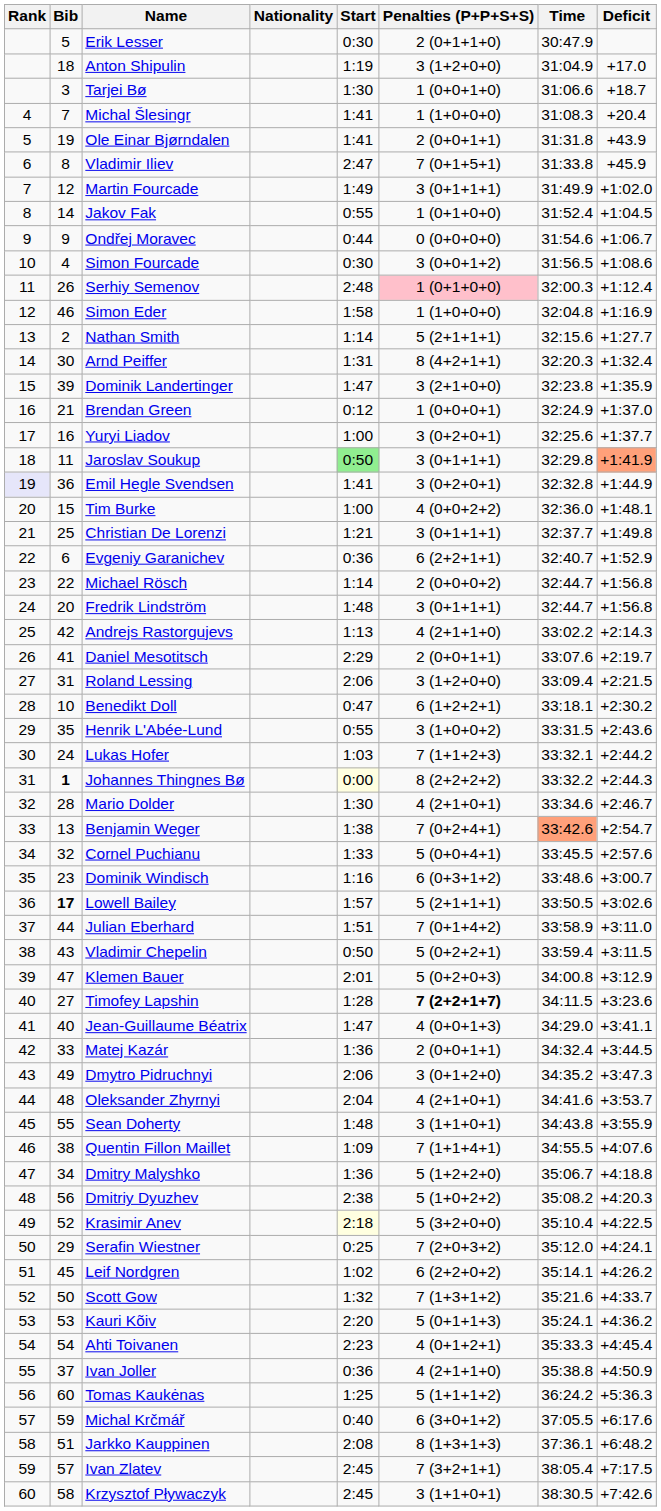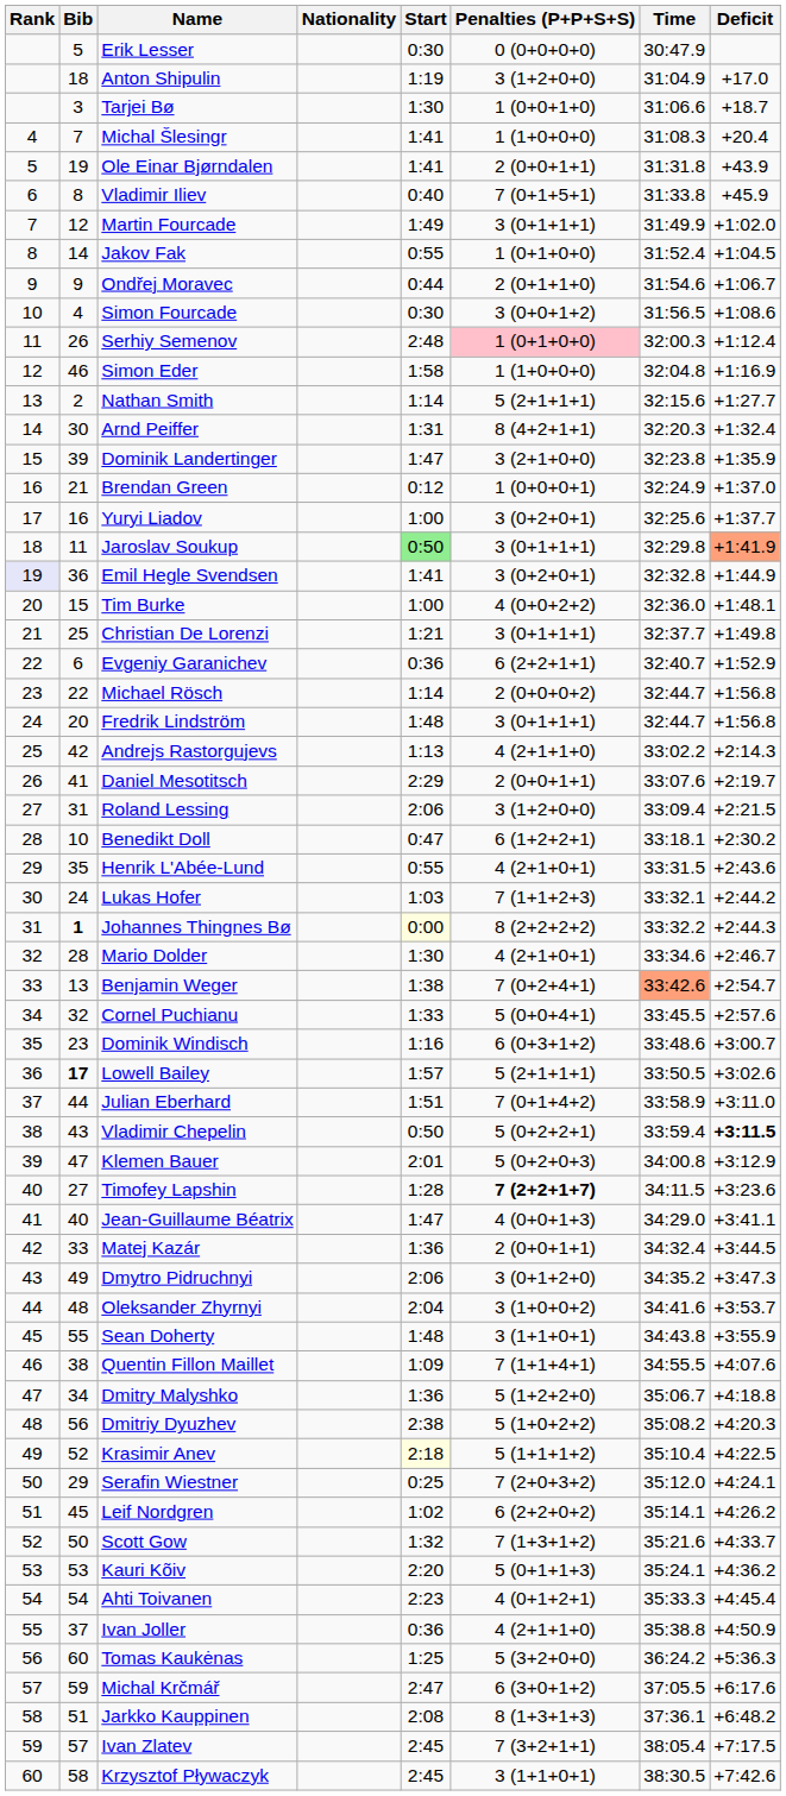 <table class="wikitable sortable" style="text-align:center">
 <tr>
 <th>Rank</th>
 <th>Bib</th>
 <th>Name</th>
 <th>Nationality</th>
 <th>Start</th>
 <th>Penalties (P+P+S+S)</th>
 <th>Time</th>
 <th>Deficit</th>
 </tr>
 <tr>
 <td></td>
 <td>5</td>
 <td align=left><a href='#'>Erik Lesser</a></td>
 <td align=left></td>
 <td>0:30</td>
-<td>2 (0+1+1+0)</td>
+<td>0 (0+0+0+0)</td>
 <td>30:47.9</td>
 <td></td>
 </tr>
 <tr>
 <td></td>
 <td>18</td>
 <td align=left><a href='#'>Anton Shipulin</a></td>
 <td align=left></td>
 <td>1:19</td>
 <td>3 (1+2+0+0)</td>
 <td>31:04.9</td>
 <td>+17.0</td>
 </tr>
 <tr>
 <td></td>
 <td>3</td>
 <td align=left><a href='#'>Tarjei Bø</a></td>
 <td align=left></td>
 <td>1:30</td>
 <td>1 (0+0+1+0)</td>
 <td>31:06.6</td>
 <td>+18.7</td>
 </tr>
 <tr>
 <td>4</td>
 <td>7</td>
 <td align=left><a href='#'>Michal Šlesingr</a></td>
 <td align=left></td>
 <td>1:41</td>
 <td>1 (1+0+0+0)</td>
 <td>31:08.3</td>
 <td>+20.4</td>
 </tr>
 <tr>
 <td>5</td>
 <td>19</td>
 <td align=left><a href='#'>Ole Einar Bjørndalen</a></td>
 <td align=left></td>
 <td>1:41</td>
 <td>2 (0+0+1+1)</td>
 <td>31:31.8</td>
 <td>+43.9</td>
 </tr>
 <tr>
 <td>6</td>
 <td>8</td>
 <td align=left><a href='#'>Vladimir Iliev</a></td>
 <td align=left></td>
-<td>2:47</td>
+<td>0:40</td>
 <td>7 (0+1+5+1)</td>
 <td>31:33.8</td>
 <td>+45.9</td>
 </tr>
 <tr>
 <td>7</td>
 <td>12</td>
 <td align=left><a href='#'>Martin Fourcade</a></td>
 <td align=left></td>
 <td>1:49</td>
 <td>3 (0+1+1+1)</td>
 <td>31:49.9</td>
 <td>+1:02.0</td>
 </tr>
 <tr>
 <td>8</td>
 <td>14</td>
 <td align=left><a href='#'>Jakov Fak</a></td>
 <td align=left></td>
 <td>0:55</td>
 <td>1 (0+1+0+0)</td>
 <td>31:52.4</td>
 <td>+1:04.5</td>
 </tr>
 <tr>
 <td>9</td>
 <td>9</td>
 <td align=left><a href='#'>Ondřej Moravec</a></td>
 <td align=left></td>
 <td>0:44</td>
-<td>0 (0+0+0+0)</td>
+<td>2 (0+1+1+0)</td>
 <td>31:54.6</td>
 <td>+1:06.7</td>
 </tr>
 <tr>
 <td>10</td>
 <td>4</td>
 <td align=left><a href='#'>Simon Fourcade</a></td>
 <td align=left></td>
 <td>0:30</td>
 <td>3 (0+0+1+2)</td>
 <td>31:56.5</td>
 <td>+1:08.6</td>
 </tr>
 <tr>
 <td>11</td>
 <td>26</td>
 <td align=left><a href='#'>Serhiy Semenov</a></td>
 <td align=left></td>
 <td>2:48</td>
 <td style="background: pink;">1 (0+1+0+0)</td>
 <td>32:00.3</td>
 <td>+1:12.4</td>
 </tr>
 <tr>
 <td>12</td>
 <td>46</td>
 <td align=left><a href='#'>Simon Eder</a></td>
 <td align=left></td>
 <td>1:58</td>
 <td>1 (1+0+0+0)</td>
 <td>32:04.8</td>
 <td>+1:16.9</td>
 </tr>
 <tr>
 <td>13</td>
 <td>2</td>
 <td align=left><a href='#'>Nathan Smith</a></td>
 <td align=left></td>
 <td>1:14</td>
 <td>5 (2+1+1+1)</td>
 <td>32:15.6</td>
 <td>+1:27.7</td>
 </tr>
 <tr>
 <td>14</td>
 <td>30</td>
 <td align=left><a href='#'>Arnd Peiffer</a></td>
 <td align=left></td>
 <td>1:31</td>
 <td>8 (4+2+1+1)</td>
 <td>32:20.3</td>
 <td>+1:32.4</td>
 </tr>
 <tr>
 <td>15</td>
 <td>39</td>
 <td align=left><a href='#'>Dominik Landertinger</a></td>
 <td align=left></td>
 <td>1:47</td>
 <td>3 (2+1+0+0)</td>
 <td>32:23.8</td>
 <td>+1:35.9</td>
 </tr>
 <tr>
 <td>16</td>
 <td>21</td>
 <td align=left><a href='#'>Brendan Green</a></td>
 <td align=left></td>
 <td>0:12</td>
 <td>1 (0+0+0+1)</td>
 <td>32:24.9</td>
 <td>+1:37.0</td>
 </tr>
 <tr>
 <td>17</td>
 <td>16</td>
 <td align=left><a href='#'>Yuryi Liadov</a></td>
 <td align=left></td>
 <td>1:00</td>
 <td>3 (0+2+0+1)</td>
 <td>32:25.6</td>
 <td>+1:37.7</td>
 </tr>
 <tr>
 <td>18</td>
 <td>11</td>
 <td align=left><a href='#'>Jaroslav Soukup</a></td>
 <td align=left></td>
 <td style="background: lightgreen;">0:50</td>
 <td>3 (0+1+1+1)</td>
 <td>32:29.8</td>
 <td style="background: lightsalmon;">+1:41.9</td>
 </tr>
 <tr>
 <td style="background: lavender;">19</td>
 <td>36</td>
 <td align=left><a href='#'>Emil Hegle Svendsen</a></td>
 <td align=left></td>
 <td>1:41</td>
 <td>3 (0+2+0+1)</td>
 <td>32:32.8</td>
 <td>+1:44.9</td>
 </tr>
 <tr>
 <td>20</td>
 <td>15</td>
 <td align=left><a href='#'>Tim Burke</a></td>
 <td align=left></td>
 <td>1:00</td>
 <td>4 (0+0+2+2)</td>
 <td>32:36.0</td>
 <td>+1:48.1</td>
 </tr>
 <tr>
 <td>21</td>
 <td>25</td>
 <td align=left><a href='#'>Christian De Lorenzi</a></td>
 <td align=left></td>
 <td>1:21</td>
 <td>3 (0+1+1+1)</td>
 <td>32:37.7</td>
 <td>+1:49.8</td>
 </tr>
 <tr>
 <td>22</td>
 <td>6</td>
 <td align=left><a href='#'>Evgeniy Garanichev</a></td>
 <td align=left></td>
 <td>0:36</td>
 <td>6 (2+2+1+1)</td>
 <td>32:40.7</td>
 <td>+1:52.9</td>
 </tr>
 <tr>
 <td>23</td>
 <td>22</td>
 <td align=left><a href='#'>Michael Rösch</a></td>
 <td align=left></td>
 <td>1:14</td>
 <td>2 (0+0+0+2)</td>
 <td>32:44.7</td>
 <td>+1:56.8</td>
 </tr>
 <tr>
 <td>24</td>
 <td>20</td>
 <td align=left><a href='#'>Fredrik Lindström</a></td>
 <td align=left></td>
 <td>1:48</td>
 <td>3 (0+1+1+1)</td>
 <td>32:44.7</td>
 <td>+1:56.8</td>
 </tr>
 <tr>
 <td>25</td>
 <td>42</td>
 <td align=left><a href='#'>Andrejs Rastorgujevs</a></td>
 <td align=left></td>
 <td>1:13</td>
 <td>4 (2+1+1+0)</td>
 <td>33:02.2</td>
 <td>+2:14.3</td>
 </tr>
 <tr>
 <td>26</td>
 <td>41</td>
 <td align=left><a href='#'>Daniel Mesotitsch</a></td>
 <td align=left></td>
 <td>2:29</td>
 <td>2 (0+0+1+1)</td>
 <td>33:07.6</td>
 <td>+2:19.7</td>
 </tr>
 <tr>
 <td>27</td>
 <td>31</td>
 <td align=left><a href='#'>Roland Lessing</a></td>
 <td align=left></td>
 <td>2:06</td>
 <td>3 (1+2+0+0)</td>
 <td>33:09.4</td>
 <td>+2:21.5</td>
 </tr>
 <tr>
 <td>28</td>
 <td>10</td>
 <td align=left><a href='#'>Benedikt Doll</a></td>
 <td align=left></td>
 <td>0:47</td>
 <td>6 (1+2+2+1)</td>
 <td>33:18.1</td>
 <td>+2:30.2</td>
 </tr>
 <tr>
 <td>29</td>
 <td>35</td>
 <td align=left><a href='#'>Henrik L'Abée-Lund</a></td>
 <td align=left></td>
 <td>0:55</td>
-<td>3 (1+0+0+2)</td>
+<td>4 (2+1+0+1)</td>
 <td>33:31.5</td>
 <td>+2:43.6</td>
 </tr>
 <tr>
 <td>30</td>
 <td>24</td>
 <td align=left><a href='#'>Lukas Hofer</a></td>
 <td align=left></td>
 <td>1:03</td>
 <td>7 (1+1+2+3)</td>
 <td>33:32.1</td>
 <td>+2:44.2</td>
 </tr>
 <tr>
 <td>31</td>
 <td><strong>1</strong></td>
 <td align=left><a href='#'>Johannes Thingnes Bø</a></td>
 <td align=left></td>
 <td style="background: lightyellow;">0:00</td>
 <td>8 (2+2+2+2)</td>
 <td>33:32.2</td>
 <td>+2:44.3</td>
 </tr>
 <tr>
 <td>32</td>
 <td>28</td>
 <td align=left><a href='#'>Mario Dolder</a></td>
 <td align=left></td>
 <td>1:30</td>
 <td>4 (2+1+0+1)</td>
 <td>33:34.6</td>
 <td>+2:46.7</td>
 </tr>
 <tr>
 <td>33</td>
 <td>13</td>
 <td align=left><a href='#'>Benjamin Weger</a></td>
 <td align=left></td>
 <td>1:38</td>
 <td>7 (0+2+4+1)</td>
 <td style="background: lightsalmon;">33:42.6</td>
 <td>+2:54.7</td>
 </tr>
 <tr>
 <td>34</td>
 <td>32</td>
 <td align=left><a href='#'>Cornel Puchianu</a></td>
 <td align=left></td>
 <td>1:33</td>
 <td>5 (0+0+4+1)</td>
 <td>33:45.5</td>
 <td>+2:57.6</td>
 </tr>
 <tr>
 <td>35</td>
 <td>23</td>
 <td align=left><a href='#'>Dominik Windisch</a></td>
 <td align=left></td>
 <td>1:16</td>
 <td>6 (0+3+1+2)</td>
 <td>33:48.6</td>
 <td>+3:00.7</td>
 </tr>
 <tr>
 <td>36</td>
 <td><strong>17</strong></td>
 <td align=left><a href='#'>Lowell Bailey</a></td>
 <td align=left></td>
 <td>1:57</td>
 <td>5 (2+1+1+1)</td>
 <td>33:50.5</td>
 <td>+3:02.6</td>
 </tr>
 <tr>
 <td>37</td>
 <td>44</td>
 <td align=left><a href='#'>Julian Eberhard</a></td>
 <td align=left></td>
 <td>1:51</td>
 <td>7 (0+1+4+2)</td>
 <td>33:58.9</td>
 <td>+3:11.0</td>
 </tr>
 <tr>
 <td>38</td>
 <td>43</td>
 <td align=left><a href='#'>Vladimir Chepelin</a></td>
 <td align=left></td>
 <td>0:50</td>
 <td>5 (0+2+2+1)</td>
 <td>33:59.4</td>
-<td>+3:11.5</td>
+<td><strong>+3:11.5</strong></td>
 </tr>
 <tr>
 <td>39</td>
 <td>47</td>
 <td align=left><a href='#'>Klemen Bauer</a></td>
 <td align=left></td>
 <td>2:01</td>
 <td>5 (0+2+0+3)</td>
 <td>34:00.8</td>
 <td>+3:12.9</td>
 </tr>
 <tr>
 <td>40</td>
 <td>27</td>
 <td align=left><a href='#'>Timofey Lapshin</a></td>
 <td align=left></td>
 <td>1:28</td>
 <td><strong>7 (2+2+1+7)</strong></td>
 <td>34:11.5</td>
 <td>+3:23.6</td>
 </tr>
 <tr>
 <td>41</td>
 <td>40</td>
 <td align=left><a href='#'>Jean-Guillaume Béatrix</a></td>
 <td align=left></td>
 <td>1:47</td>
 <td>4 (0+0+1+3)</td>
 <td>34:29.0</td>
 <td>+3:41.1</td>
 </tr>
 <tr>
 <td>42</td>
 <td>33</td>
 <td align=left><a href='#'>Matej Kazár</a></td>
 <td align=left></td>
 <td>1:36</td>
 <td>2 (0+0+1+1)</td>
 <td>34:32.4</td>
 <td>+3:44.5</td>
 </tr>
 <tr>
 <td>43</td>
 <td>49</td>
 <td align=left><a href='#'>Dmytro Pidruchnyi</a></td>
 <td align=left></td>
 <td>2:06</td>
 <td>3 (0+1+2+0)</td>
 <td>34:35.2</td>
 <td>+3:47.3</td>
 </tr>
 <tr>
 <td>44</td>
 <td>48</td>
 <td align=left><a href='#'>Oleksander Zhyrnyi</a></td>
 <td align=left></td>
 <td>2:04</td>
-<td>4 (2+1+0+1)</td>
+<td>3 (1+0+0+2)</td>
 <td>34:41.6</td>
 <td>+3:53.7</td>
 </tr>
 <tr>
 <td>45</td>
 <td>55</td>
 <td align=left><a href='#'>Sean Doherty</a></td>
 <td align=left></td>
 <td>1:48</td>
 <td>3 (1+1+0+1)</td>
 <td>34:43.8</td>
 <td>+3:55.9</td>
 </tr>
 <tr>
 <td>46</td>
 <td>38</td>
 <td align=left><a href='#'>Quentin Fillon Maillet</a></td>
 <td align=left></td>
 <td>1:09</td>
 <td>7 (1+1+4+1)</td>
 <td>34:55.5</td>
 <td>+4:07.6</td>
 </tr>
 <tr>
 <td>47</td>
 <td>34</td>
 <td align=left><a href='#'>Dmitry Malyshko</a></td>
 <td align=left></td>
 <td>1:36</td>
 <td>5 (1+2+2+0)</td>
 <td>35:06.7</td>
 <td>+4:18.8</td>
 </tr>
 <tr>
 <td>48</td>
 <td>56</td>
 <td align=left><a href='#'>Dmitriy Dyuzhev</a></td>
 <td align=left></td>
 <td>2:38</td>
 <td>5 (1+0+2+2)</td>
 <td>35:08.2</td>
 <td>+4:20.3</td>
 </tr>
 <tr>
 <td>49</td>
 <td>52</td>
 <td align=left><a href='#'>Krasimir Anev</a></td>
 <td align=left></td>
 <td style="background: lightyellow;">2:18</td>
-<td>5 (3+2+0+0)</td>
+<td>5 (1+1+1+2)</td>
 <td>35:10.4</td>
 <td>+4:22.5</td>
 </tr>
 <tr>
 <td>50</td>
 <td>29</td>
 <td align=left><a href='#'>Serafin Wiestner</a></td>
 <td align=left></td>
 <td>0:25</td>
 <td>7 (2+0+3+2)</td>
 <td>35:12.0</td>
 <td>+4:24.1</td>
 </tr>
 <tr>
 <td>51</td>
 <td>45</td>
 <td align=left><a href='#'>Leif Nordgren</a></td>
 <td align=left></td>
 <td>1:02</td>
 <td>6 (2+2+0+2)</td>
 <td>35:14.1</td>
 <td>+4:26.2</td>
 </tr>
 <tr>
 <td>52</td>
 <td>50</td>
 <td align=left><a href='#'>Scott Gow</a></td>
 <td align=left></td>
 <td>1:32</td>
 <td>7 (1+3+1+2)</td>
 <td>35:21.6</td>
 <td>+4:33.7</td>
 </tr>
 <tr>
 <td>53</td>
 <td>53</td>
 <td align=left><a href='#'>Kauri Kõiv</a></td>
 <td align=left></td>
 <td>2:20</td>
 <td>5 (0+1+1+3)</td>
 <td>35:24.1</td>
 <td>+4:36.2</td>
 </tr>
 <tr>
 <td>54</td>
 <td>54</td>
 <td align=left><a href='#'>Ahti Toivanen</a></td>
 <td align=left></td>
 <td>2:23</td>
 <td>4 (0+1+2+1)</td>
 <td>35:33.3</td>
 <td>+4:45.4</td>
 </tr>
 <tr>
 <td>55</td>
 <td>37</td>
 <td align=left><a href='#'>Ivan Joller</a></td>
 <td align=left></td>
 <td>0:36</td>
 <td>4 (2+1+1+0)</td>
 <td>35:38.8</td>
 <td>+4:50.9</td>
 </tr>
 <tr>
 <td>56</td>
 <td>60</td>
 <td align=left><a href='#'>Tomas Kaukėnas</a></td>
 <td align=left></td>
 <td>1:25</td>
-<td>5 (1+1+1+2)</td>
+<td>5 (3+2+0+0)</td>
 <td>36:24.2</td>
 <td>+5:36.3</td>
 </tr>
 <tr>
 <td>57</td>
 <td>59</td>
 <td align=left><a href='#'>Michal Krčmář</a></td>
 <td align=left></td>
-<td>0:40</td>
+<td>2:47</td>
 <td>6 (3+0+1+2)</td>
 <td>37:05.5</td>
 <td>+6:17.6</td>
 </tr>
 <tr>
 <td>58</td>
 <td>51</td>
 <td align=left><a href='#'>Jarkko Kauppinen</a></td>
 <td align=left></td>
 <td>2:08</td>
 <td>8 (1+3+1+3)</td>
 <td>37:36.1</td>
 <td>+6:48.2</td>
 </tr>
 <tr>
 <td>59</td>
 <td>57</td>
 <td align=left><a href='#'>Ivan Zlatev</a></td>
 <td align=left></td>
 <td>2:45</td>
 <td>7 (3+2+1+1)</td>
 <td>38:05.4</td>
 <td>+7:17.5</td>
 </tr>
 <tr>
 <td>60</td>
 <td>58</td>
 <td align=left><a href='#'>Krzysztof Pływaczyk</a></td>
 <td align=left></td>
 <td>2:45</td>
 <td>3 (1+1+0+1)</td>
 <td>38:30.5</td>
 <td>+7:42.6</td>
 </tr>
 </table>
